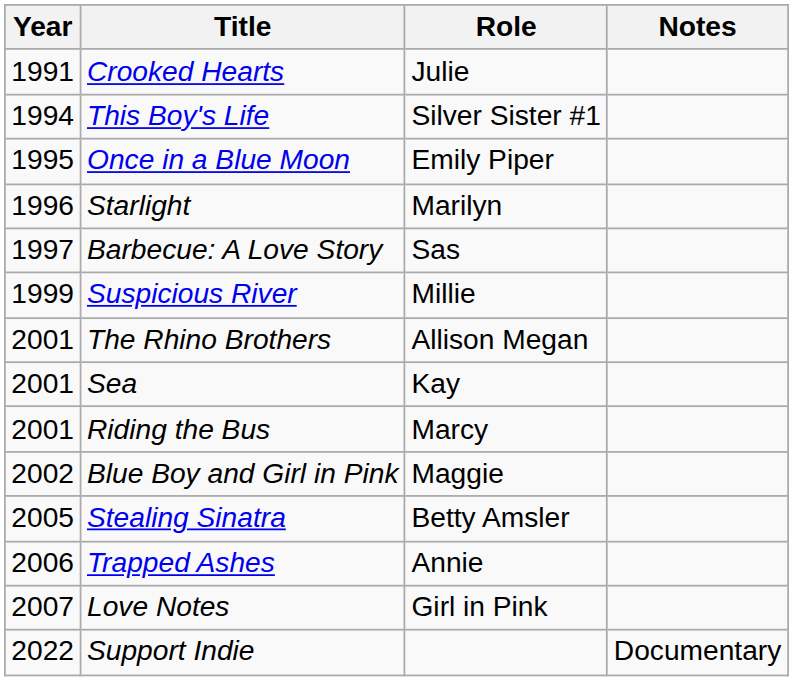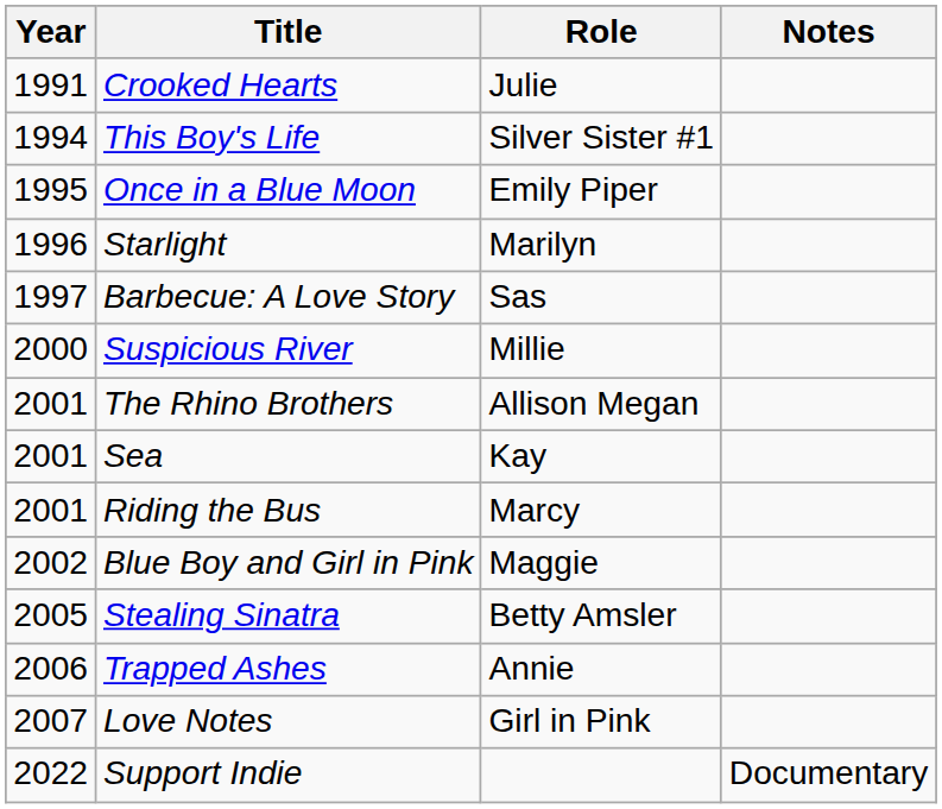 <table class="wikitable sortable">
 <tr>
 <th>Year</th>
 <th>Title</th>
 <th>Role</th>
 <th class="unsortable">Notes</th>
 </tr>
 <tr>
 <td>1991</td>
 <td><em><a href='#'>Crooked Hearts</a></em></td>
 <td>Julie</td>
 <td></td>
 </tr>
 <tr>
 <td>1994</td>
 <td><em><a href='#'>This Boy's Life</a></em></td>
 <td>Silver Sister #1</td>
 <td></td>
 </tr>
 <tr>
 <td>1995</td>
 <td><em><a href='#'>Once in a Blue Moon</a></em></td>
 <td>Emily Piper</td>
 <td></td>
 </tr>
 <tr>
 <td>1996</td>
 <td><em>Starlight</em></td>
 <td>Marilyn</td>
 <td></td>
 </tr>
 <tr>
 <td>1997</td>
 <td><em>Barbecue: A Love Story</em></td>
 <td>Sas</td>
 <td></td>
 </tr>
 <tr>
-<td>1999</td>
+<td>2000</td>
 <td><em><a href='#'>Suspicious River</a></em></td>
 <td>Millie</td>
 <td></td>
 </tr>
 <tr>
 <td>2001</td>
 <td data-sort-value="Rhino Brothers, The"><em>The Rhino Brothers</em></td>
 <td>Allison Megan</td>
 <td></td>
 </tr>
 <tr>
 <td>2001</td>
 <td><em>Sea</em></td>
 <td>Kay</td>
 <td></td>
 </tr>
 <tr>
 <td>2001</td>
 <td><em>Riding the Bus</em></td>
 <td>Marcy</td>
 <td></td>
 </tr>
 <tr>
 <td>2002</td>
 <td><em>Blue Boy and Girl in Pink</em></td>
 <td>Maggie</td>
 <td></td>
 </tr>
 <tr>
 <td>2005</td>
 <td><em><a href='#'>Stealing Sinatra</a></em></td>
 <td>Betty Amsler</td>
 <td></td>
 </tr>
 <tr>
 <td>2006</td>
 <td><em><a href='#'>Trapped Ashes</a></em></td>
 <td>Annie</td>
 <td></td>
 </tr>
 <tr>
 <td>2007</td>
 <td><em>Love Notes</em></td>
 <td>Girl in Pink</td>
 <td></td>
 </tr>
 <tr>
 <td>2022</td>
 <td><em>Support Indie</em></td>
 <td></td>
 <td>Documentary</td>
 </tr>
 </table>
